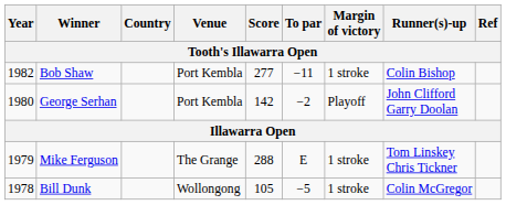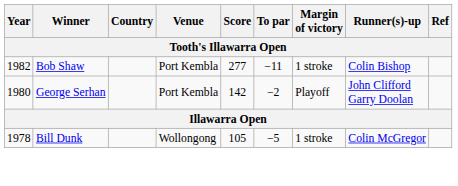 <table class=wikitable style="font-size:95%">
 <tr>
 <th>Year</th>
 <th>Winner</th>
 <th>Country</th>
 <th>Venue</th>
 <th>Score</th>
 <th>To par</th>
 <th>Margin<br>of victory</th>
 <th>Runner(s)-up</th>
 <th>Ref</th>
 </tr>
 <tr>
 <th colspan=9>Tooth's Illawarra Open</th>
 </tr>
 <tr>
 <td>1982</td>
 <td><a href='#'>Bob Shaw</a></td>
 <td></td>
 <td>Port Kembla</td>
 <td align=center>277</td>
 <td align=center>−11</td>
 <td>1 stroke</td>
 <td> <a href='#'>Colin Bishop</a></td>
 <td></td>
 </tr>
 <tr>
 <td>1980</td>
 <td><a href='#'>George Serhan</a></td>
 <td></td>
 <td>Port Kembla</td>
 <td align=center>142</td>
 <td align=center>−2</td>
 <td>Playoff</td>
 <td> <a href='#'>John Clifford</a><br> <a href='#'>Garry Doolan</a></td>
 <td></td>
 </tr>
 <tr>
 <th colspan=9>Illawarra Open</th>
 </tr>
 <tr>
-<td>1979</td>
-<td><a href='#'>Mike Ferguson</a></td>
-<td></td>
-<td>The Grange</td>
-<td align=center>288</td>
-<td align=center>E</td>
-<td>1 stroke</td>
-<td> <a href='#'>Tom Linskey</a><br> <a href='#'>Chris Tickner</a></td>
-<td></td>
-</tr>
-<tr>
 <td>1978</td>
 <td><a href='#'>Bill Dunk</a></td>
 <td></td>
 <td>Wollongong</td>
 <td align=center>105</td>
 <td align=center>−5</td>
 <td>1 stroke</td>
 <td> <a href='#'>Colin McGregor</a></td>
 <td></td>
 </tr>
 </table>
